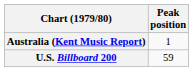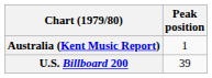 <table class="wikitable sortable plainrowheaders" style="text-align:center">
 <tr>
 <th>Chart (1979/80)</th>
 <th>Peak<br>position</th>
 </tr>
 <tr>
 <th scope="row">Australia (<a href='#'>Kent Music Report</a>)</th>
 <td>1</td>
 </tr>
 <tr>
 <th scope="row">U.S. <a href='#'><em>Billboard</em> 200</a></th>
-<td align="center">59</td>
+<td align="center">39</td>
 </tr>
 </table>
